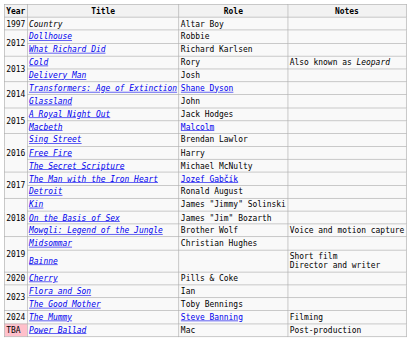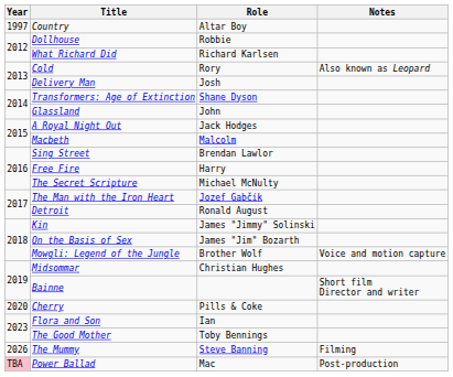 <table class="wikitable sortable">
 <tr>
 <th>Year</th>
 <th>Title</th>
 <th>Role</th>
 <th class="unsortable">Notes</th>
 </tr>
 <tr>
 <td>1997</td>
 <td><em>Country</em></td>
 <td>Altar Boy</td>
 <td></td>
 </tr>
 <tr>
 <td rowspan="2">2012</td>
 <td><em><a href='#'>Dollhouse</a></em></td>
 <td>Robbie</td>
 <td></td>
 </tr>
 <tr>
 <td><em><a href='#'>What Richard Did</a></em></td>
 <td>Richard Karlsen</td>
 <td></td>
 </tr>
 <tr>
 <td rowspan="2">2013</td>
 <td><em><a href='#'>Cold</a></em></td>
 <td>Rory</td>
 <td>Also known as <em>Leopard</em></td>
 </tr>
 <tr>
 <td><em><a href='#'>Delivery Man</a></em></td>
 <td>Josh</td>
 <td></td>
 </tr>
 <tr>
 <td rowspan="2">2014</td>
 <td><em><a href='#'>Transformers: Age of Extinction</a></em></td>
 <td><a href='#'>Shane Dyson</a></td>
 <td></td>
 </tr>
 <tr>
 <td><em><a href='#'>Glassland</a></em></td>
 <td>John</td>
 <td></td>
 </tr>
 <tr>
 <td rowspan="2">2015</td>
 <td><em> <a href='#'>A Royal Night Out</a></em></td>
 <td>Jack Hodges</td>
 <td></td>
 </tr>
 <tr>
 <td><em><a href='#'>Macbeth</a></em></td>
 <td><a href='#'>Malcolm</a></td>
 <td></td>
 </tr>
 <tr>
 <td rowspan="3">2016</td>
 <td><em><a href='#'>Sing Street</a></em></td>
 <td>Brendan Lawlor</td>
 <td></td>
 </tr>
 <tr>
 <td><em><a href='#'>Free Fire</a></em></td>
 <td>Harry</td>
 <td></td>
 </tr>
 <tr>
 <td><em><a href='#'>The Secret Scripture</a></em></td>
 <td>Michael McNulty</td>
 <td></td>
 </tr>
 <tr>
 <td rowspan="2">2017</td>
 <td><em><a href='#'>The Man with the Iron Heart</a></em></td>
 <td><a href='#'>Jozef Gabčík</a></td>
 <td></td>
 </tr>
 <tr>
 <td><em><a href='#'>Detroit</a></em></td>
 <td>Ronald August</td>
 <td></td>
 </tr>
 <tr>
 <td rowspan="3">2018</td>
 <td><em><a href='#'>Kin</a></em></td>
 <td>James "Jimmy" Solinski</td>
 <td></td>
 </tr>
 <tr>
 <td><em><a href='#'>On the Basis of Sex</a></em></td>
 <td>James "Jim" Bozarth</td>
 <td></td>
 </tr>
 <tr>
 <td><em><a href='#'>Mowgli: Legend of the Jungle</a></em></td>
 <td>Brother Wolf</td>
 <td>Voice and motion capture</td>
 </tr>
 <tr>
 <td rowspan="2">2019</td>
 <td><em><a href='#'>Midsommar</a></em></td>
 <td>Christian Hughes</td>
 <td></td>
 </tr>
 <tr>
 <td><em><a href='#'>Bainne</a></em></td>
 <td></td>
 <td>Short film<br>Director and writer</td>
 </tr>
 <tr>
 <td>2020</td>
 <td><em><a href='#'>Cherry</a></em></td>
 <td>Pills & Coke</td>
 <td></td>
 </tr>
 <tr>
 <td rowspan="2">2023</td>
 <td><em><a href='#'>Flora and Son</a></em></td>
 <td>Ian</td>
 <td></td>
 </tr>
 <tr>
 <td><em><a href='#'>The Good Mother</a></em></td>
 <td>Toby Bennings</td>
 <td></td>
 </tr>
 <tr>
-<td>2024</td>
+<td>2026</td>
 <td><em><a href='#'>The Mummy</a></em></td>
 <td><a href='#'>Steve Banning</a></td>
 <td>Filming</td>
 </tr>
 <tr>
 <td style="background: pink;">TBA</td>
 <td><em><a href='#'>Power Ballad</a></em></td>
 <td>Mac</td>
 <td>Post-production</td>
 </tr>
 </table>
